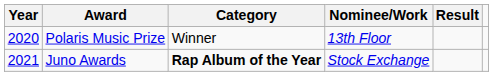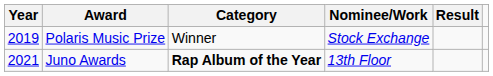 <table class="wikitable">
 <tr>
 <th>Year</th>
 <th>Award</th>
 <th>Category</th>
 <th>Nominee/Work</th>
 <th>Result</th>
 </tr>
 <tr>
-<td><a href='#'>2020</a></td>
+<td><a href='#'>2019</a></td>
 <td><a href='#'>Polaris Music Prize</a></td>
 <td>Winner</td>
-<td><em><a href='#'>13th Floor</a></em></td>
+<td><em><a href='#'>Stock Exchange</a></em></td>
 <td></td>
 <td></td>
 </tr>
 <tr>
 <td><a href='#'>2021</a></td>
 <td><a href='#'>Juno Awards</a></td>
 <td><strong>Rap Album of the Year</strong></td>
-<td><em><a href='#'>Stock Exchange</a></em></td>
+<td><em><a href='#'>13th Floor</a></em></td>
 <td></td>
 </tr>
 </table>
